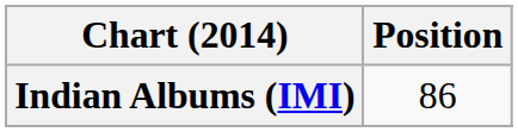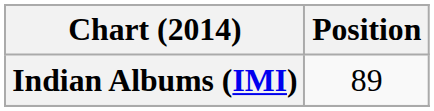 <table class="wikitable sortable plainrowheaders">
 <tr>
 <th scope="col">Chart (2014)</th>
 <th scope="col">Position</th>
 </tr>
 <tr>
 <th scope="row">Indian Albums (<a href='#'>IMI</a>)</th>
-<td align="center">86</td>
+<td align="center">89</td>
 </tr>
 <tr>
 </tr>
 </table>
